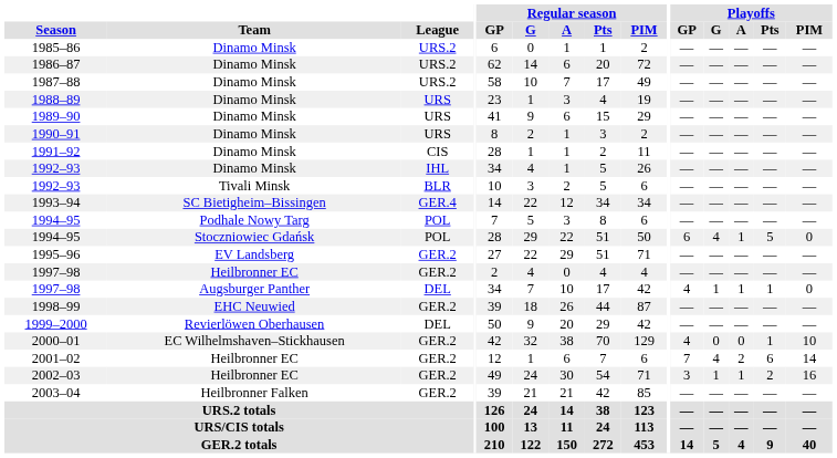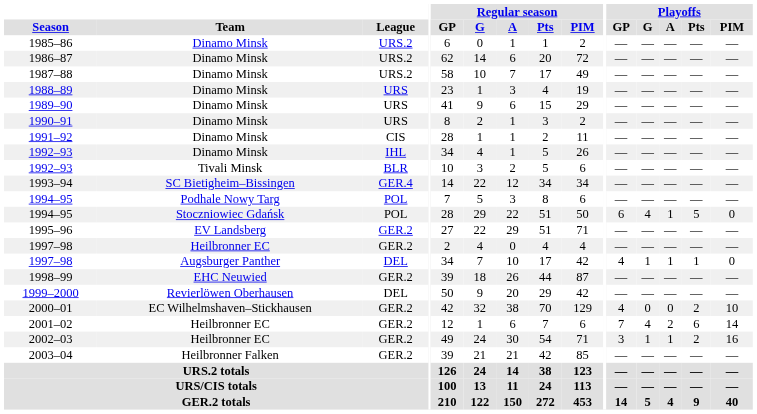 <table border="0" cellpadding="1" cellspacing="0" style="text-align:center; width:60em">
 <tr bgcolor="#e0e0e0">
 <th colspan="3" bgcolor="#ffffff"></th>
 <th rowspan="99" bgcolor="#ffffff"></th>
 <th colspan="5"><a href='#'>Regular season</a></th>
 <th rowspan="99" bgcolor="#ffffff"></th>
 <th colspan="5"><a href='#'>Playoffs</a></th>
 </tr>
 <tr bgcolor="#e0e0e0">
 <th><a href='#'>Season</a></th>
 <th>Team</th>
 <th>League</th>
 <th>GP</th>
 <th><a href='#'>G</a></th>
 <th><a href='#'>A</a></th>
 <th><a href='#'>Pts</a></th>
 <th><a href='#'>PIM</a></th>
 <th>GP</th>
 <th>G</th>
 <th>A</th>
 <th>Pts</th>
 <th>PIM</th>
 </tr>
 <tr>
 <td>1985–86</td>
 <td><a href='#'>Dinamo Minsk</a></td>
 <td><a href='#'>URS.2</a></td>
 <td>6</td>
 <td>0</td>
 <td>1</td>
 <td>1</td>
 <td>2</td>
 <td>—</td>
 <td>—</td>
 <td>—</td>
 <td>—</td>
 <td>—</td>
 </tr>
 <tr bgcolor="#f0f0f0">
 <td>1986–87</td>
 <td>Dinamo Minsk</td>
 <td>URS.2</td>
 <td>62</td>
 <td>14</td>
 <td>6</td>
 <td>20</td>
 <td>72</td>
 <td>—</td>
 <td>—</td>
 <td>—</td>
 <td>—</td>
 <td>—</td>
 </tr>
 <tr>
 <td>1987–88</td>
 <td>Dinamo Minsk</td>
 <td>URS.2</td>
 <td>58</td>
 <td>10</td>
 <td>7</td>
 <td>17</td>
 <td>49</td>
 <td>—</td>
 <td>—</td>
 <td>—</td>
 <td>—</td>
 <td>—</td>
 </tr>
 <tr bgcolor="#f0f0f0">
 <td><a href='#'>1988–89</a></td>
 <td>Dinamo Minsk</td>
 <td><a href='#'>URS</a></td>
 <td>23</td>
 <td>1</td>
 <td>3</td>
 <td>4</td>
 <td>19</td>
 <td>—</td>
 <td>—</td>
 <td>—</td>
 <td>—</td>
 <td>—</td>
 </tr>
 <tr>
 <td><a href='#'>1989–90</a></td>
 <td>Dinamo Minsk</td>
 <td>URS</td>
 <td>41</td>
 <td>9</td>
 <td>6</td>
 <td>15</td>
 <td>29</td>
 <td>—</td>
 <td>—</td>
 <td>—</td>
 <td>—</td>
 <td>—</td>
 </tr>
 <tr bgcolor="#f0f0f0">
 <td><a href='#'>1990–91</a></td>
 <td>Dinamo Minsk</td>
 <td>URS</td>
 <td>8</td>
 <td>2</td>
 <td>1</td>
 <td>3</td>
 <td>2</td>
 <td>—</td>
 <td>—</td>
 <td>—</td>
 <td>—</td>
 <td>—</td>
 </tr>
 <tr>
 <td><a href='#'>1991–92</a></td>
 <td>Dinamo Minsk</td>
 <td>CIS</td>
 <td>28</td>
 <td>1</td>
 <td>1</td>
 <td>2</td>
 <td>11</td>
 <td>—</td>
 <td>—</td>
 <td>—</td>
 <td>—</td>
 <td>—</td>
 </tr>
 <tr bgcolor="#f0f0f0">
 <td><a href='#'>1992–93</a></td>
 <td>Dinamo Minsk</td>
 <td><a href='#'>IHL</a></td>
 <td>34</td>
 <td>4</td>
 <td>1</td>
 <td>5</td>
 <td>26</td>
 <td>—</td>
 <td>—</td>
 <td>—</td>
 <td>—</td>
 <td>—</td>
 </tr>
 <tr>
 <td><a href='#'>1992–93</a></td>
 <td>Tivali Minsk</td>
 <td><a href='#'>BLR</a></td>
 <td>10</td>
 <td>3</td>
 <td>2</td>
 <td>5</td>
 <td>6</td>
 <td>—</td>
 <td>—</td>
 <td>—</td>
 <td>—</td>
 <td>—</td>
 </tr>
 <tr bgcolor="#f0f0f0">
 <td>1993–94</td>
 <td><a href='#'>SC Bietigheim–Bissingen</a></td>
 <td><a href='#'>GER.4</a></td>
 <td>14</td>
 <td>22</td>
 <td>12</td>
 <td>34</td>
 <td>34</td>
 <td>—</td>
 <td>—</td>
 <td>—</td>
 <td>—</td>
 <td>—</td>
 </tr>
 <tr>
 <td><a href='#'>1994–95</a></td>
 <td><a href='#'>Podhale Nowy Targ</a></td>
 <td><a href='#'>POL</a></td>
 <td>7</td>
 <td>5</td>
 <td>3</td>
 <td>8</td>
 <td>6</td>
 <td>—</td>
 <td>—</td>
 <td>—</td>
 <td>—</td>
 <td>—</td>
 </tr>
 <tr bgcolor="#f0f0f0">
 <td>1994–95</td>
 <td><a href='#'>Stoczniowiec Gdańsk</a></td>
 <td>POL</td>
 <td>28</td>
 <td>29</td>
 <td>22</td>
 <td>51</td>
 <td>50</td>
 <td>6</td>
 <td>4</td>
 <td>1</td>
 <td>5</td>
 <td>0</td>
 </tr>
 <tr>
 <td>1995–96</td>
 <td><a href='#'>EV Landsberg</a></td>
 <td><a href='#'>GER.2</a></td>
 <td>27</td>
 <td>22</td>
 <td>29</td>
 <td>51</td>
 <td>71</td>
 <td>—</td>
 <td>—</td>
 <td>—</td>
 <td>—</td>
 <td>—</td>
 </tr>
 <tr bgcolor="#f0f0f0">
 <td>1997–98</td>
 <td><a href='#'>Heilbronner EC</a></td>
 <td>GER.2</td>
 <td>2</td>
 <td>4</td>
 <td>0</td>
 <td>4</td>
 <td>4</td>
 <td>—</td>
 <td>—</td>
 <td>—</td>
 <td>—</td>
 <td>—</td>
 </tr>
 <tr>
 <td><a href='#'>1997–98</a></td>
 <td><a href='#'>Augsburger Panther</a></td>
 <td><a href='#'>DEL</a></td>
 <td>34</td>
 <td>7</td>
 <td>10</td>
 <td>17</td>
 <td>42</td>
 <td>4</td>
 <td>1</td>
 <td>1</td>
 <td>1</td>
 <td>0</td>
 </tr>
 <tr bgcolor="#f0f0f0">
 <td>1998–99</td>
 <td><a href='#'>EHC Neuwied</a></td>
 <td>GER.2</td>
 <td>39</td>
 <td>18</td>
 <td>26</td>
 <td>44</td>
 <td>87</td>
 <td>—</td>
 <td>—</td>
 <td>—</td>
 <td>—</td>
 <td>—</td>
 </tr>
 <tr>
 <td><a href='#'>1999–2000</a></td>
 <td><a href='#'>Revierlöwen Oberhausen</a></td>
 <td>DEL</td>
 <td>50</td>
 <td>9</td>
 <td>20</td>
 <td>29</td>
 <td>42</td>
 <td>—</td>
 <td>—</td>
 <td>—</td>
 <td>—</td>
 <td>—</td>
 </tr>
 <tr bgcolor="#f0f0f0">
 <td>2000–01</td>
 <td>EC Wilhelmshaven–Stickhausen</td>
 <td>GER.2</td>
 <td>42</td>
 <td>32</td>
 <td>38</td>
 <td>70</td>
 <td>129</td>
 <td>4</td>
 <td>0</td>
 <td>0</td>
-<td>1</td>
+<td>2</td>
 <td>10</td>
 </tr>
 <tr>
 <td>2001–02</td>
 <td>Heilbronner EC</td>
 <td>GER.2</td>
 <td>12</td>
 <td>1</td>
 <td>6</td>
 <td>7</td>
 <td>6</td>
 <td>7</td>
 <td>4</td>
 <td>2</td>
 <td>6</td>
 <td>14</td>
 </tr>
 <tr bgcolor="#f0f0f0">
 <td>2002–03</td>
 <td>Heilbronner EC</td>
 <td>GER.2</td>
 <td>49</td>
 <td>24</td>
 <td>30</td>
 <td>54</td>
 <td>71</td>
 <td>3</td>
 <td>1</td>
 <td>1</td>
 <td>2</td>
 <td>16</td>
 </tr>
 <tr>
 <td>2003–04</td>
 <td>Heilbronner Falken</td>
 <td>GER.2</td>
 <td>39</td>
 <td>21</td>
 <td>21</td>
 <td>42</td>
 <td>85</td>
 <td>—</td>
 <td>—</td>
 <td>—</td>
 <td>—</td>
 <td>—</td>
 </tr>
 <tr bgcolor="#e0e0e0">
 <th colspan="3">URS.2 totals</th>
 <th>126</th>
 <th>24</th>
 <th>14</th>
 <th>38</th>
 <th>123</th>
 <th>—</th>
 <th>—</th>
 <th>—</th>
 <th>—</th>
 <th>—</th>
 </tr>
 <tr bgcolor="#e0e0e0">
 <th colspan="3">URS/CIS totals</th>
 <th>100</th>
 <th>13</th>
 <th>11</th>
 <th>24</th>
 <th>113</th>
 <th>—</th>
 <th>—</th>
 <th>—</th>
 <th>—</th>
 <th>—</th>
 </tr>
 <tr bgcolor="#e0e0e0">
 <th colspan="3">GER.2 totals</th>
 <th>210</th>
 <th>122</th>
 <th>150</th>
 <th>272</th>
 <th>453</th>
 <th>14</th>
 <th>5</th>
 <th>4</th>
 <th>9</th>
 <th>40</th>
 </tr>
 </table>
